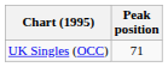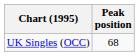 <table class="wikitable">
 <tr>
 <th align="left">Chart (1995)</th>
 <th align="left">Peak<br>position</th>
 </tr>
 <tr>
 <td><a href='#'>UK Singles</a> (<a href='#'>OCC</a>)</td>
-<td style="text-align:center;">71</td>
+<td style="text-align:center;">68</td>
 </tr>
 </table>
